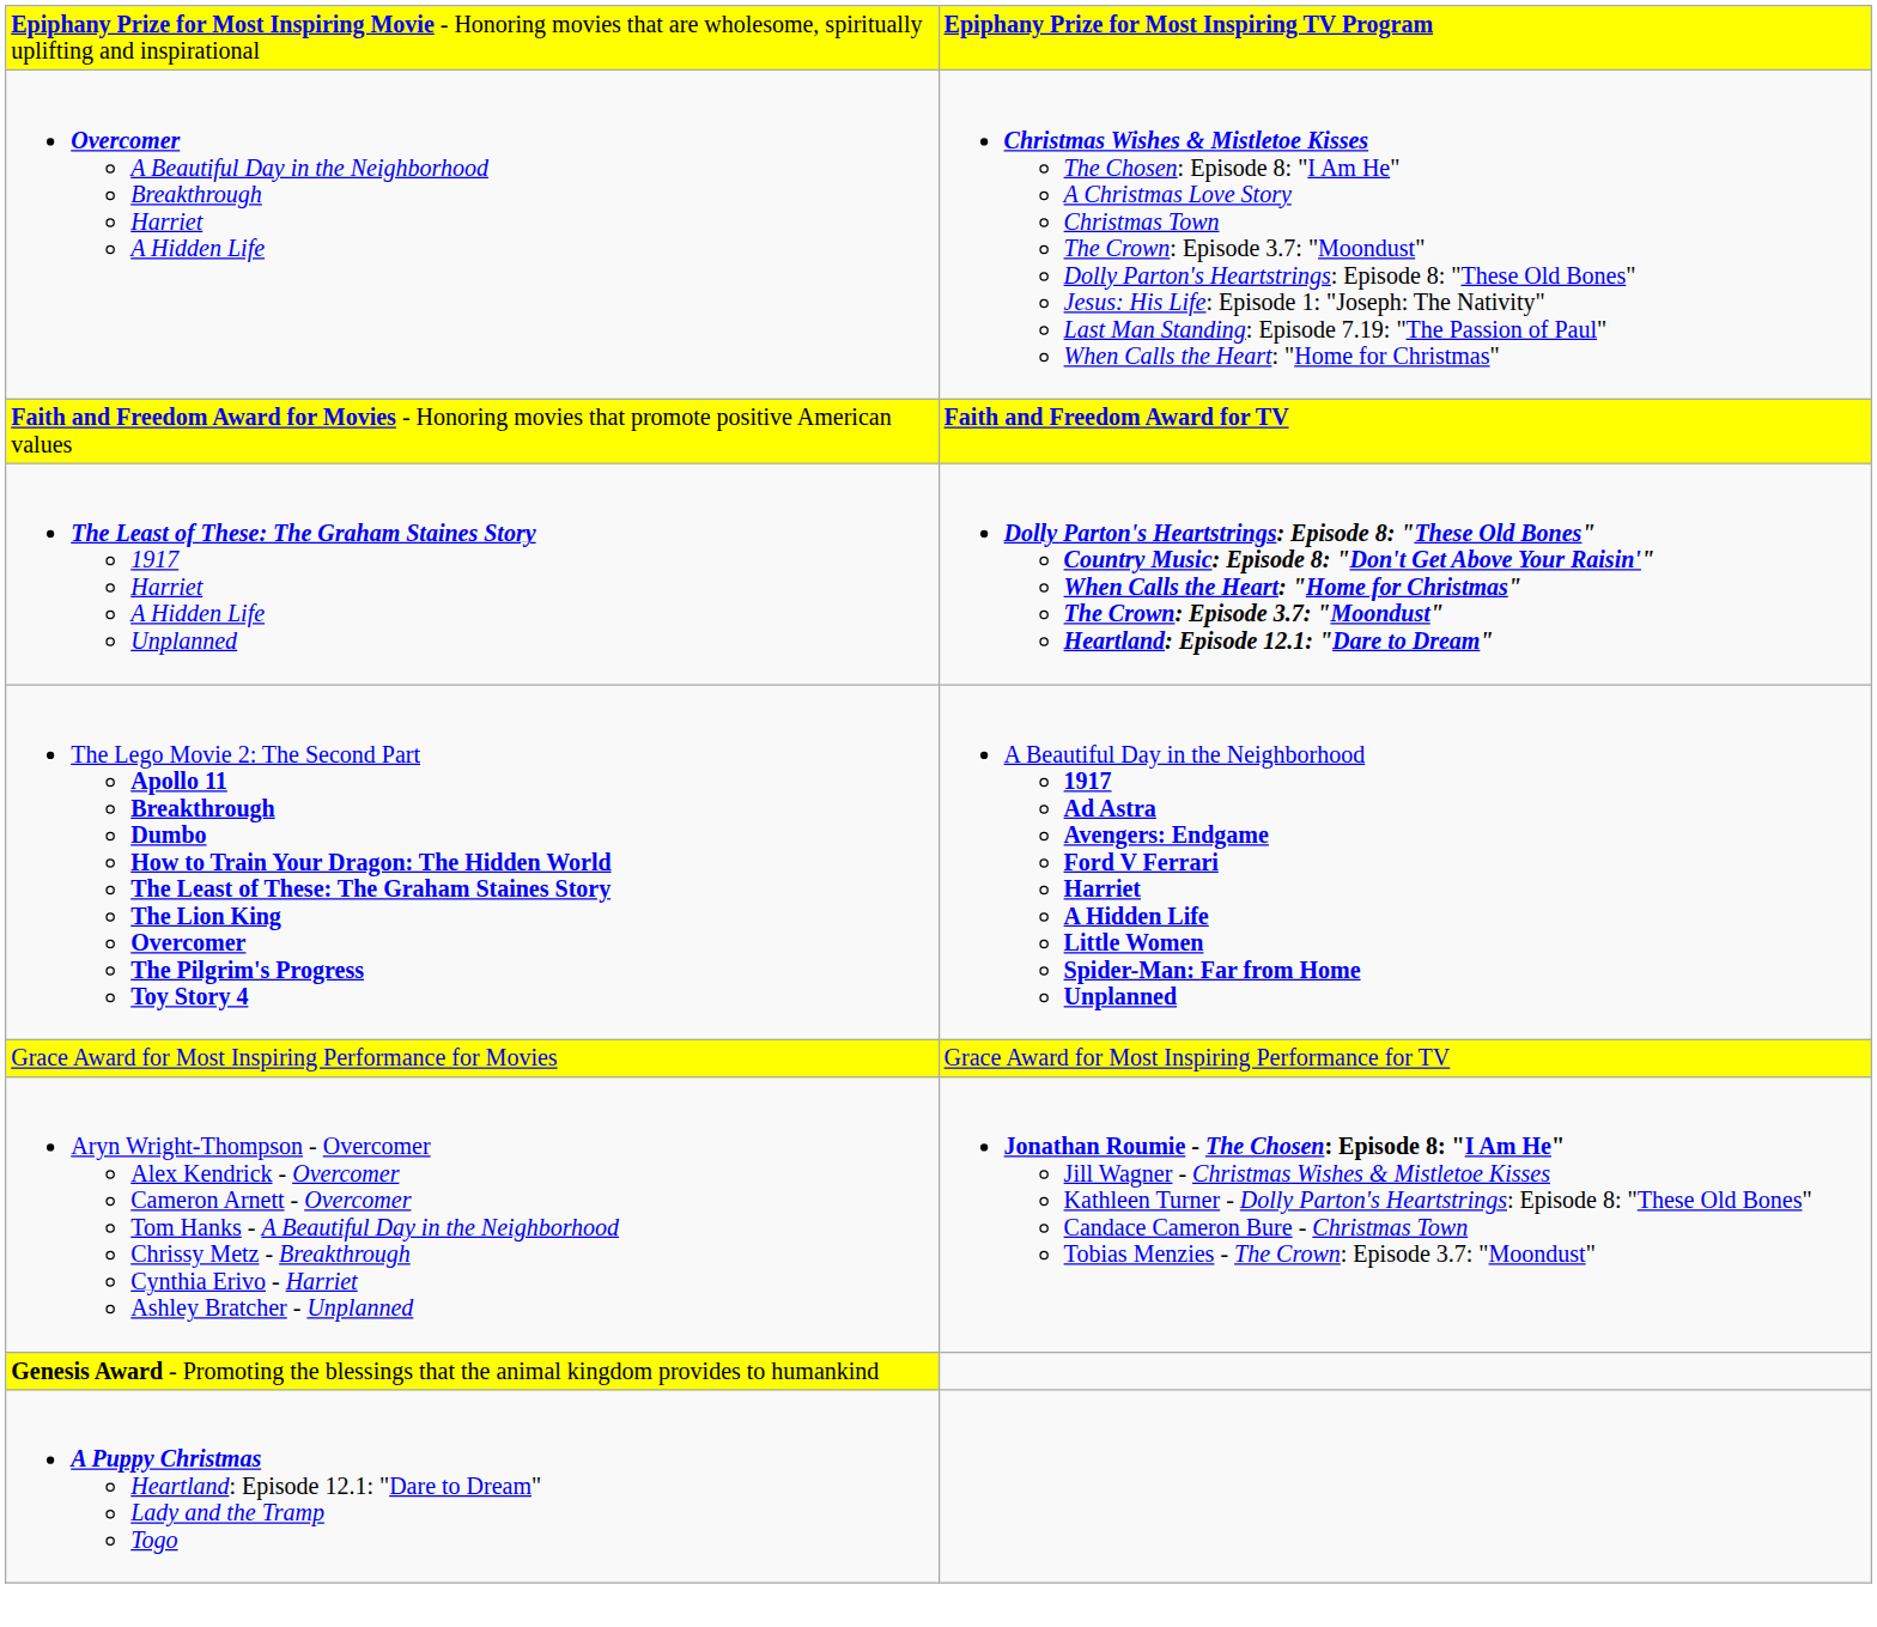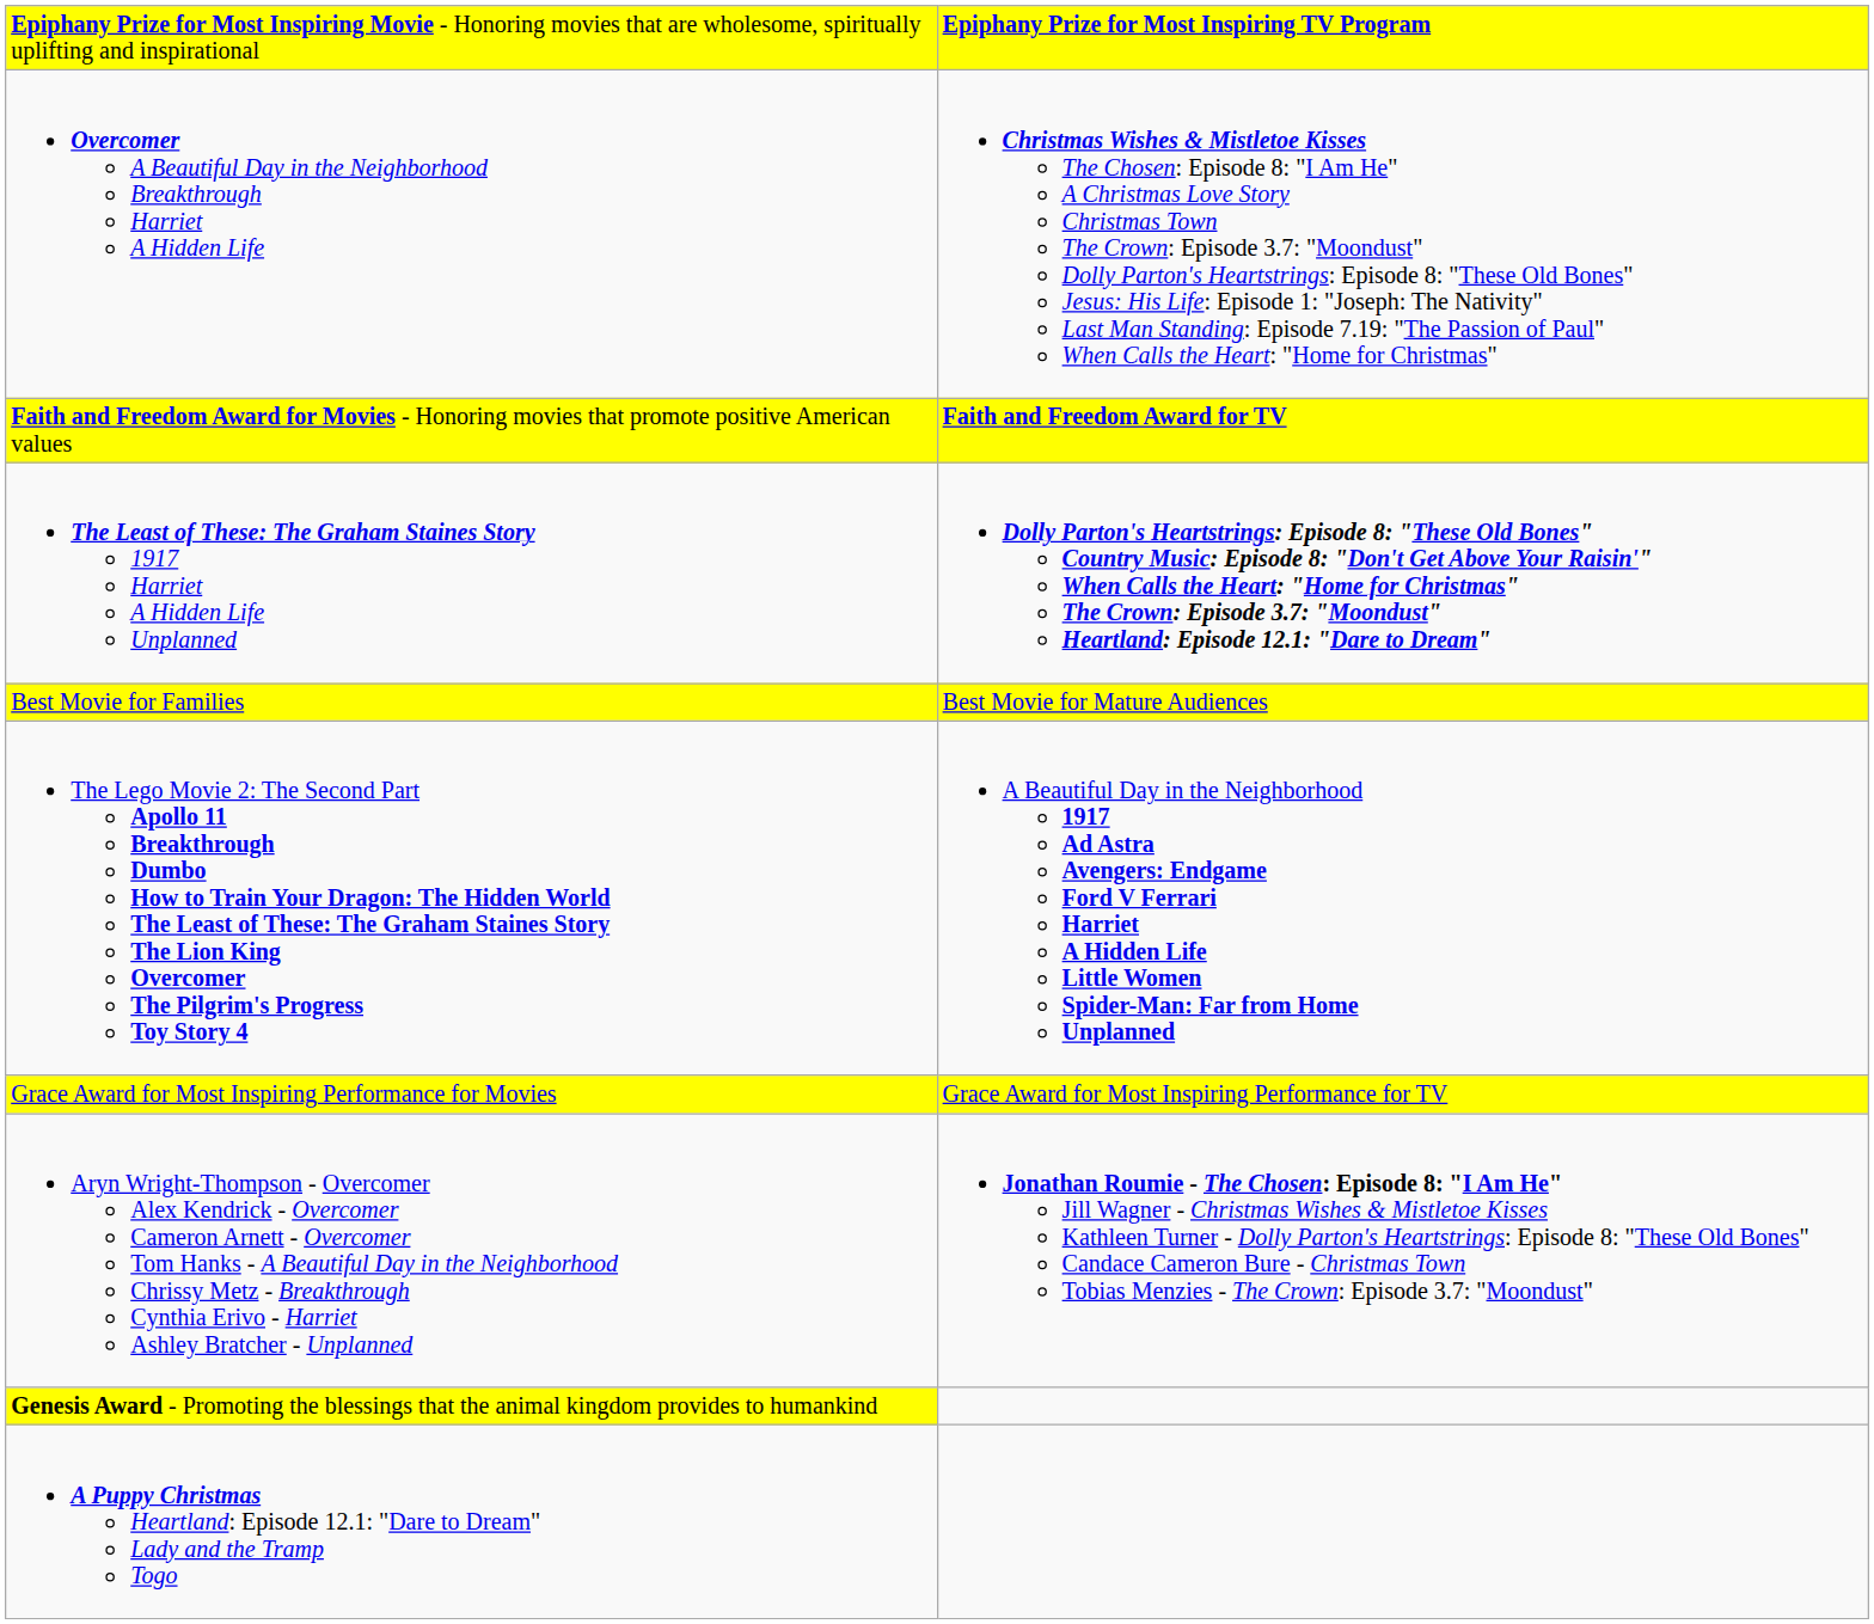 <table class=wikitable>
 <tr>
 <td valign="top" width="50%" style="background: yellow;"><strong><a href='#'>Epiphany Prize for Most Inspiring Movie</a></strong> - Honoring movies that are wholesome, spiritually uplifting and inspirational</td>
 <td valign="top" width="50%" style="background: yellow;"><strong><a href='#'>Epiphany Prize for Most Inspiring TV Program</a></strong></td>
 </tr>
 <tr valign="top">
 <td><br><ul><li><strong><em><a href='#'>Overcomer</a></em></strong><ul><li><em><a href='#'>A Beautiful Day in the Neighborhood</a></em></li><li><em><a href='#'>Breakthrough</a></em></li><li><em><a href='#'>Harriet</a></em></li><li><em><a href='#'>A Hidden Life</a></em></li></ul></li></ul></td>
 <td><br><ul><li><strong><em><a href='#'>Christmas Wishes & Mistletoe Kisses</a></em></strong><ul><li><em><a href='#'>The Chosen</a></em>: Episode 8: "<a href='#'>I Am He</a>"</li><li><em><a href='#'>A Christmas Love Story</a></em></li><li><em><a href='#'>Christmas Town</a></em></li><li><em><a href='#'>The Crown</a></em>: Episode 3.7: "<a href='#'>Moondust</a>"</li><li><em><a href='#'>Dolly Parton's Heartstrings</a></em>: Episode 8: "<a href='#'>These Old Bones</a>"</li><li><em><a href='#'>Jesus: His Life</a></em>: Episode 1: "Joseph: The Nativity"</li><li><em><a href='#'>Last Man Standing</a></em>: Episode 7.19: "<a href='#'>The Passion of Paul</a>"</li><li><em><a href='#'>When Calls the Heart</a></em>: "<a href='#'>Home for Christmas</a>"</li></ul></li></ul></td>
 </tr>
 <tr>
 <td valign="top" style="background: yellow;"><strong><a href='#'>Faith and Freedom Award for Movies</a></strong> - Honoring movies that promote positive American values</td>
 <td valign="top" style="background: yellow;"><strong><a href='#'>Faith and Freedom Award for TV</a></strong></td>
 </tr>
 <tr valign="top">
 <td><br><ul><li><strong><em><a href='#'>The Least of These: The Graham Staines Story</a></em></strong><ul><li><em><a href='#'>1917</a></em></li><li><em><a href='#'>Harriet</a></em></li><li><em><a href='#'>A Hidden Life</a></em></li><li><em><a href='#'>Unplanned</a></em></li></ul></li></ul></td>
 <td><br><ul><li><strong><em><a href='#'>Dolly Parton's Heartstrings</a><em>: Episode 8: "<a href='#'>These Old Bones</a>"<strong><ul><li></em><a href='#'>Country Music</a><em>: Episode 8: "<a href='#'>Don't Get Above Your Raisin'</a>"</li><li></em><a href='#'>When Calls the Heart</a><em>: "<a href='#'>Home for Christmas</a>"</li><li></em><a href='#'>The Crown</a><em>: Episode 3.7: "<a href='#'>Moondust</a>"</li><li></em><a href='#'>Heartland</a><em>: Episode 12.1: "<a href='#'>Dare to Dream</a>"</li></ul></li></ul></td>
+</tr>
+<tr>
+<td valign="top" style="background: yellow;"></strong><a href='#'>Best Movie for Families</a><strong></td>
+<td valign="top" style="background: yellow;"></strong><a href='#'>Best Movie for Mature Audiences</a><strong></td>
 </tr>
 <tr valign="top">
 <td><br><ul><li></em></strong><a href='#'>The Lego Movie 2: The Second Part</a><strong><em><ul><li></em><a href='#'>Apollo 11</a><em></li><li></em><a href='#'>Breakthrough</a><em></li><li></em><a href='#'>Dumbo</a><em></li><li></em><a href='#'>How to Train Your Dragon: The Hidden World</a><em></li><li></em><a href='#'>The Least of These: The Graham Staines Story</a><em></li><li></em><a href='#'>The Lion King</a><em></li><li></em><a href='#'>Overcomer</a><em></li><li></em><a href='#'>The Pilgrim's Progress</a><em></li><li></em><a href='#'>Toy Story 4</a><em></li></ul></li></ul></td>
 <td><br><ul><li></em></strong><a href='#'>A Beautiful Day in the Neighborhood</a><strong><em><ul><li></em><a href='#'>1917</a><em></li><li></em><a href='#'>Ad Astra</a><em></li><li></em><a href='#'>Avengers: Endgame</a><em></li><li></em><a href='#'>Ford V Ferrari</a><em></li><li></em><a href='#'>Harriet</a><em></li><li></em><a href='#'>A Hidden Life</a><em></li><li></em><a href='#'>Little Women</a><em></li><li></em><a href='#'>Spider-Man: Far from Home</a><em></li><li></em><a href='#'>Unplanned</a><em></li></ul></li></ul></td>
 </tr>
 <tr>
 <td valign="top" style="background: yellow;"></strong><a href='#'>Grace Award for Most Inspiring Performance for Movies</a><strong></td>
 <td valign="top" style="background: yellow;"></strong><a href='#'>Grace Award for Most Inspiring Performance for TV</a><strong></td>
 </tr>
 <tr valign="top">
 <td><br><ul><li></strong><a href='#'>Aryn Wright-Thompson</a> - </em><a href='#'>Overcomer</a></em></strong><ul><li><a href='#'>Alex Kendrick</a> - <em><a href='#'>Overcomer</a></em></li><li><a href='#'>Cameron Arnett</a> - <em><a href='#'>Overcomer</a></em></li><li><a href='#'>Tom Hanks</a> - <em><a href='#'>A Beautiful Day in the Neighborhood</a></em></li><li><a href='#'>Chrissy Metz</a> - <em><a href='#'>Breakthrough</a></em></li><li><a href='#'>Cynthia Erivo</a> - <em><a href='#'>Harriet</a></em></li><li><a href='#'>Ashley Bratcher</a> - <em><a href='#'>Unplanned</a></em></li></ul></li></ul></td>
 <td><br><ul><li><strong><a href='#'>Jonathan Roumie</a> - <em><a href='#'>The Chosen</a></em>: Episode 8: "<a href='#'>I Am He</a>"</strong><ul><li><a href='#'>Jill Wagner</a> - <em><a href='#'>Christmas Wishes & Mistletoe Kisses</a></em></li><li><a href='#'>Kathleen Turner</a> - <em><a href='#'>Dolly Parton's Heartstrings</a></em>: Episode 8: "<a href='#'>These Old Bones</a>"</li><li><a href='#'>Candace Cameron Bure</a> - <em><a href='#'>Christmas Town</a></em></li><li><a href='#'>Tobias Menzies</a> - <em><a href='#'>The Crown</a></em>: Episode 3.7: "<a href='#'>Moondust</a>"</li></ul></li></ul></td>
 </tr>
 <tr>
 <td valign="top" style="background: yellow;"><strong>Genesis Award</strong> - Promoting the blessings that the animal kingdom provides to humankind</td>
 <td></td>
 </tr>
 <tr valign="top">
 <td><br><ul><li><strong><em><a href='#'>A Puppy Christmas</a></em></strong><ul><li><em><a href='#'>Heartland</a></em>: Episode 12.1: "<a href='#'>Dare to Dream</a>"</li><li><em><a href='#'>Lady and the Tramp</a></em></li><li><em><a href='#'>Togo</a></em></li></ul></li></ul></td>
 <td></td>
 </tr>
 </table>
